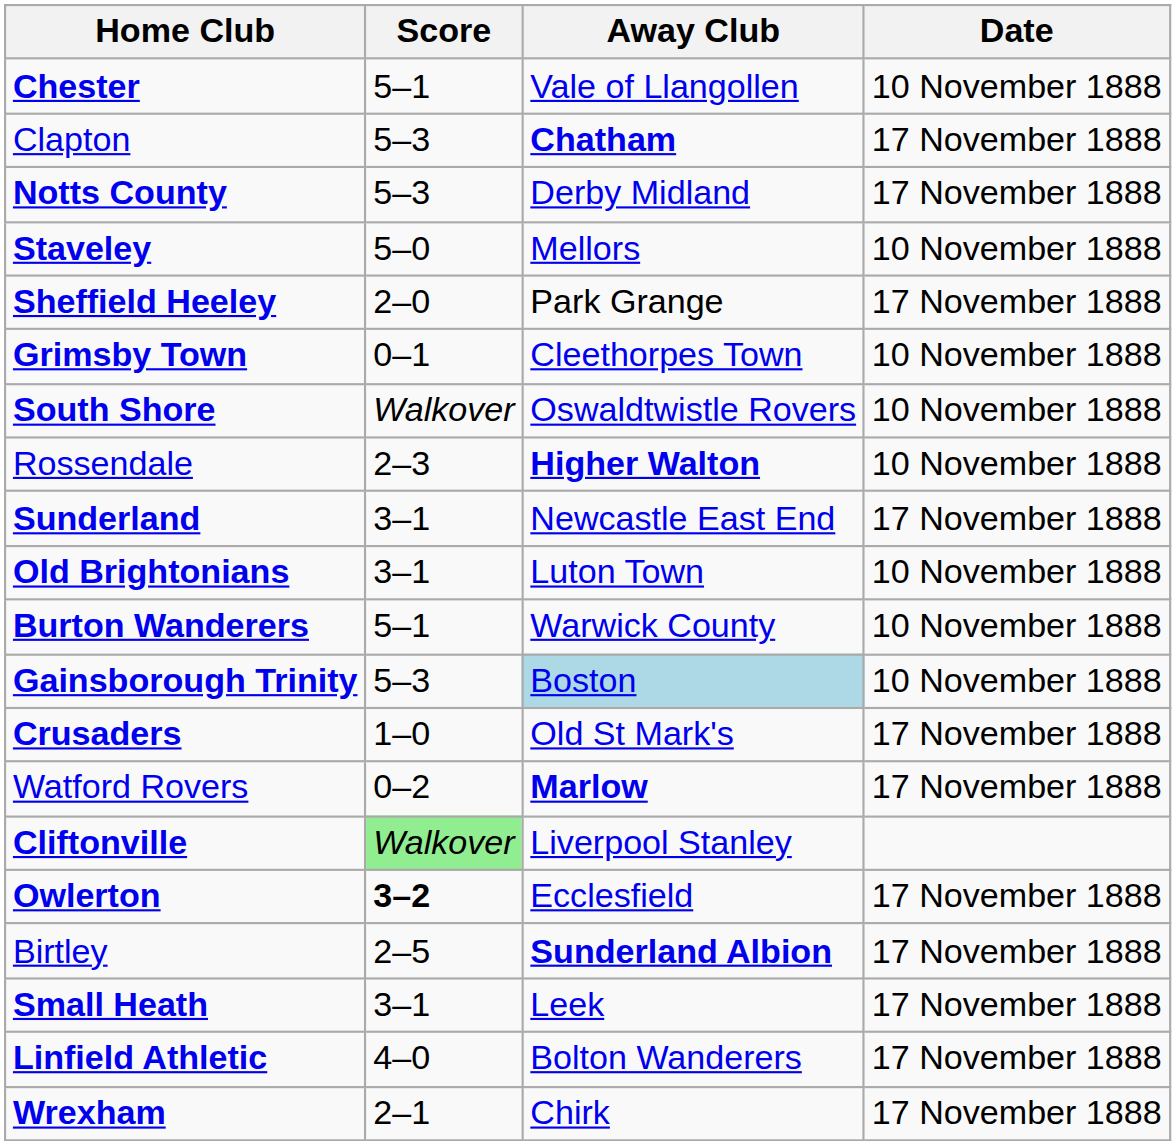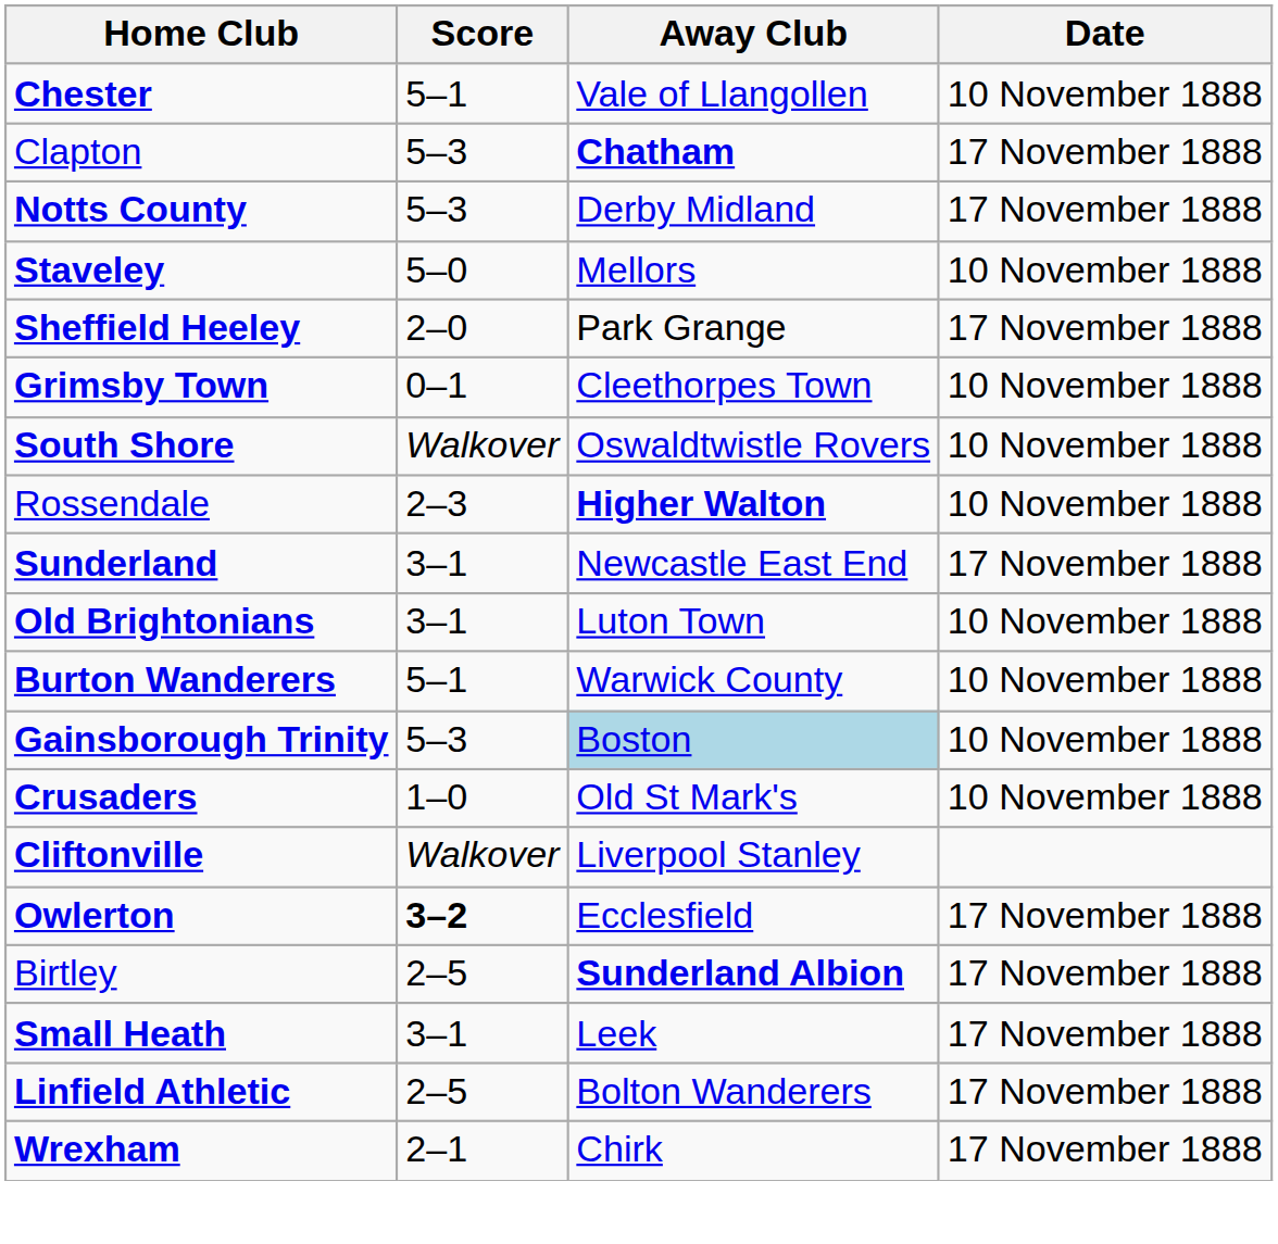 <table class="wikitable">
 <tr>
 <th>Home Club</th>
 <th>Score</th>
 <th>Away Club</th>
 <th>Date</th>
 </tr>
 <tr>
 <td><strong><a href='#'>Chester</a></strong></td>
 <td>5–1</td>
 <td><a href='#'>Vale of Llangollen</a></td>
 <td>10 November 1888</td>
 </tr>
 <tr>
 <td><a href='#'>Clapton</a></td>
 <td>5–3</td>
 <td><strong><a href='#'>Chatham</a></strong></td>
 <td>17 November 1888</td>
 </tr>
 <tr>
 <td><strong><a href='#'>Notts County</a></strong></td>
 <td>5–3</td>
 <td><a href='#'>Derby Midland</a></td>
 <td>17 November 1888</td>
 </tr>
 <tr>
 <td><strong><a href='#'>Staveley</a></strong></td>
 <td>5–0</td>
 <td><a href='#'>Mellors</a></td>
 <td>10 November 1888</td>
 </tr>
 <tr>
 <td><strong><a href='#'>Sheffield Heeley</a></strong></td>
 <td>2–0</td>
 <td>Park Grange</td>
 <td>17 November 1888</td>
 </tr>
 <tr>
 <td><strong><a href='#'>Grimsby Town</a></strong></td>
 <td>0–1</td>
 <td><a href='#'>Cleethorpes Town</a></td>
 <td>10 November 1888</td>
 </tr>
 <tr>
 <td><strong><a href='#'>South Shore</a></strong></td>
 <td><em>Walkover</em></td>
 <td><a href='#'>Oswaldtwistle Rovers</a></td>
 <td>10 November 1888</td>
 </tr>
 <tr>
 <td><a href='#'>Rossendale</a></td>
 <td>2–3</td>
 <td><strong><a href='#'>Higher Walton</a></strong></td>
 <td>10 November 1888</td>
 </tr>
 <tr>
 <td><strong><a href='#'>Sunderland</a></strong></td>
 <td>3–1</td>
 <td><a href='#'>Newcastle East End</a></td>
 <td>17 November 1888</td>
 </tr>
 <tr>
 <td><strong><a href='#'>Old Brightonians</a></strong></td>
 <td>3–1</td>
 <td><a href='#'>Luton Town</a></td>
 <td>10 November 1888</td>
 </tr>
 <tr>
 <td><strong><a href='#'>Burton Wanderers</a></strong></td>
 <td>5–1</td>
 <td><a href='#'>Warwick County</a></td>
 <td>10 November 1888</td>
 </tr>
 <tr>
 <td><strong><a href='#'>Gainsborough Trinity</a></strong></td>
 <td>5–3</td>
 <td style="background: lightblue;"><a href='#'>Boston</a></td>
 <td>10 November 1888</td>
 </tr>
 <tr>
 <td><strong><a href='#'>Crusaders</a></strong></td>
 <td>1–0</td>
 <td><a href='#'>Old St Mark's</a></td>
-<td>17 November 1888</td>
-</tr>
-<tr>
-<td><a href='#'>Watford Rovers</a></td>
-<td>0–2</td>
-<td><strong><a href='#'>Marlow</a></strong></td>
-<td>17 November 1888</td>
+<td>10 November 1888</td>
 </tr>
 <tr>
 <td><strong><a href='#'>Cliftonville</a></strong></td>
-<td style="background: lightgreen;"><em>Walkover</em></td>
+<td><em>Walkover</em></td>
 <td><a href='#'>Liverpool Stanley</a></td>
 <td></td>
 </tr>
 <tr>
 <td><strong><a href='#'>Owlerton</a></strong></td>
 <td><strong>3–2</strong></td>
 <td><a href='#'>Ecclesfield</a></td>
 <td>17 November 1888</td>
 </tr>
 <tr>
 <td><a href='#'>Birtley</a></td>
 <td>2–5</td>
 <td><strong><a href='#'>Sunderland Albion</a></strong></td>
 <td>17 November 1888</td>
 </tr>
 <tr>
 <td><strong><a href='#'>Small Heath</a></strong></td>
 <td>3–1</td>
 <td><a href='#'>Leek</a></td>
 <td>17 November 1888</td>
 </tr>
 <tr>
 <td><strong><a href='#'>Linfield Athletic</a></strong></td>
-<td>4–0</td>
+<td>2–5</td>
 <td><a href='#'>Bolton Wanderers</a></td>
 <td>17 November 1888</td>
 </tr>
 <tr>
 <td><strong><a href='#'>Wrexham</a></strong></td>
 <td>2–1</td>
 <td><a href='#'>Chirk</a></td>
 <td>17 November 1888</td>
 </tr>
 </table>
